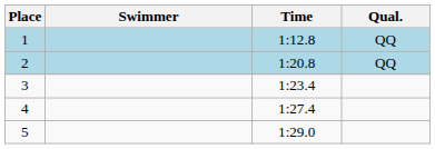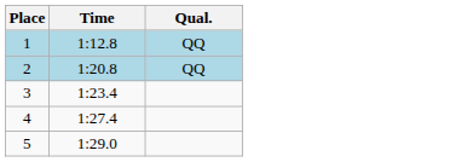 <table class=wikitable style="text-align:center">
 <tr>
 <th>Place</th>
-<th width=220>Swimmer</th>
 <th width=90>Time</th>
 <th width=90>Qual.</th>
 </tr>
 <tr bgcolor=lightblue>
 <td>1</td>
-<td align=left></td>
 <td>1:12.8</td>
 <td>QQ</td>
 </tr>
 <tr bgcolor=lightblue>
 <td>2</td>
-<td align=left></td>
 <td>1:20.8</td>
 <td>QQ</td>
 </tr>
 <tr>
 <td>3</td>
-<td align=left></td>
 <td>1:23.4</td>
 <td></td>
 </tr>
 <tr>
 <td>4</td>
-<td align=left></td>
 <td>1:27.4</td>
 <td></td>
 </tr>
 <tr>
 <td>5</td>
-<td align=left></td>
 <td>1:29.0</td>
 <td></td>
 </tr>
 </table>
